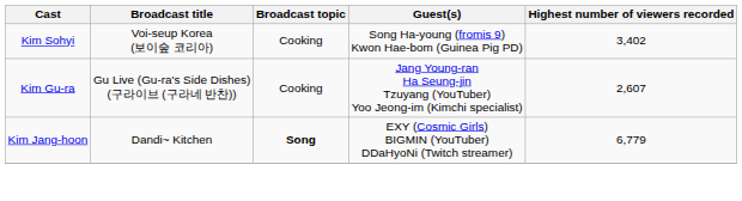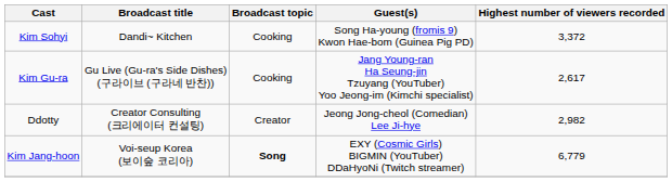 <table class="wikitable" style="text-align:center">
 <tr>
 <th>Cast</th>
 <th>Broadcast title</th>
 <th>Broadcast topic</th>
 <th>Guest(s)</th>
 <th>Highest number of viewers recorded</th>
 </tr>
 <tr>
 <td><a href='#'>Kim Sohyi</a></td>
-<td>Voi-seup Korea<br>(보이숲 코리아)</td>
+<td>Dandi~ Kitchen</td>
 <td>Cooking</td>
 <td>Song Ha-young (<a href='#'>fromis 9</a>)<br>Kwon Hae-bom (Guinea Pig PD)</td>
-<td>3,402</td>
+<td>3,372</td>
 </tr>
 <tr>
 <td><a href='#'>Kim Gu-ra</a></td>
 <td>Gu Live (Gu-ra's Side Dishes)<br>(구라이브 (구라네 반찬))</td>
 <td>Cooking</td>
 <td><a href='#'>Jang Young-ran</a><br><a href='#'>Ha Seung-jin</a><br>Tzuyang (YouTuber)<br>Yoo Jeong-im (Kimchi specialist)</td>
-<td>2,607</td>
+<td>2,617</td>
+</tr>
+<tr>
+<td>Ddotty</td>
+<td>Creator Consulting<br>(크리에이터 컨설팅)</td>
+<td>Creator</td>
+<td>Jeong Jong-cheol (Comedian)<br><a href='#'>Lee Ji-hye</a></td>
+<td>2,982</td>
 </tr>
 <tr>
 <td><a href='#'>Kim Jang-hoon</a></td>
-<td>Dandi~ Kitchen</td>
+<td>Voi-seup Korea<br>(보이숲 코리아)</td>
 <td><strong>Song</strong></td>
 <td>EXY (<a href='#'>Cosmic Girls</a>)<br>BIGMIN (YouTuber)<br>DDaHyoNi (Twitch streamer)</td>
 <td>6,779</td>
 </tr>
 <tr>
 </tr>
 </table>
